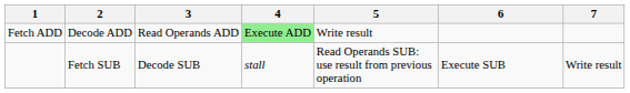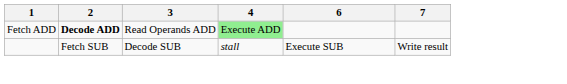 <table class="wikitable" align=center style="margin:0.46em 0.2em">
 <tr>
 <th>1</th>
 <th>2</th>
 <th>3</th>
 <th>4</th>
-<th style="width: 10em;">5</th>
 <th style="width: 10em;">6</th>
 <th>7</th>
 </tr>
 <tr>
 <td>Fetch ADD</td>
-<td>Decode ADD</td>
+<td><strong>Decode ADD</strong></td>
 <td>Read Operands ADD</td>
 <td style="background: lightgreen;">Execute ADD</td>
-<td>Write result</td>
 <td></td>
 <td></td>
 </tr>
 <tr>
 <td></td>
 <td>Fetch SUB</td>
 <td>Decode SUB</td>
 <td><em>stall</em></td>
-<td>Read Operands SUB: use result from previous operation</td>
 <td>Execute SUB</td>
 <td>Write result</td>
 </tr>
 </table>
